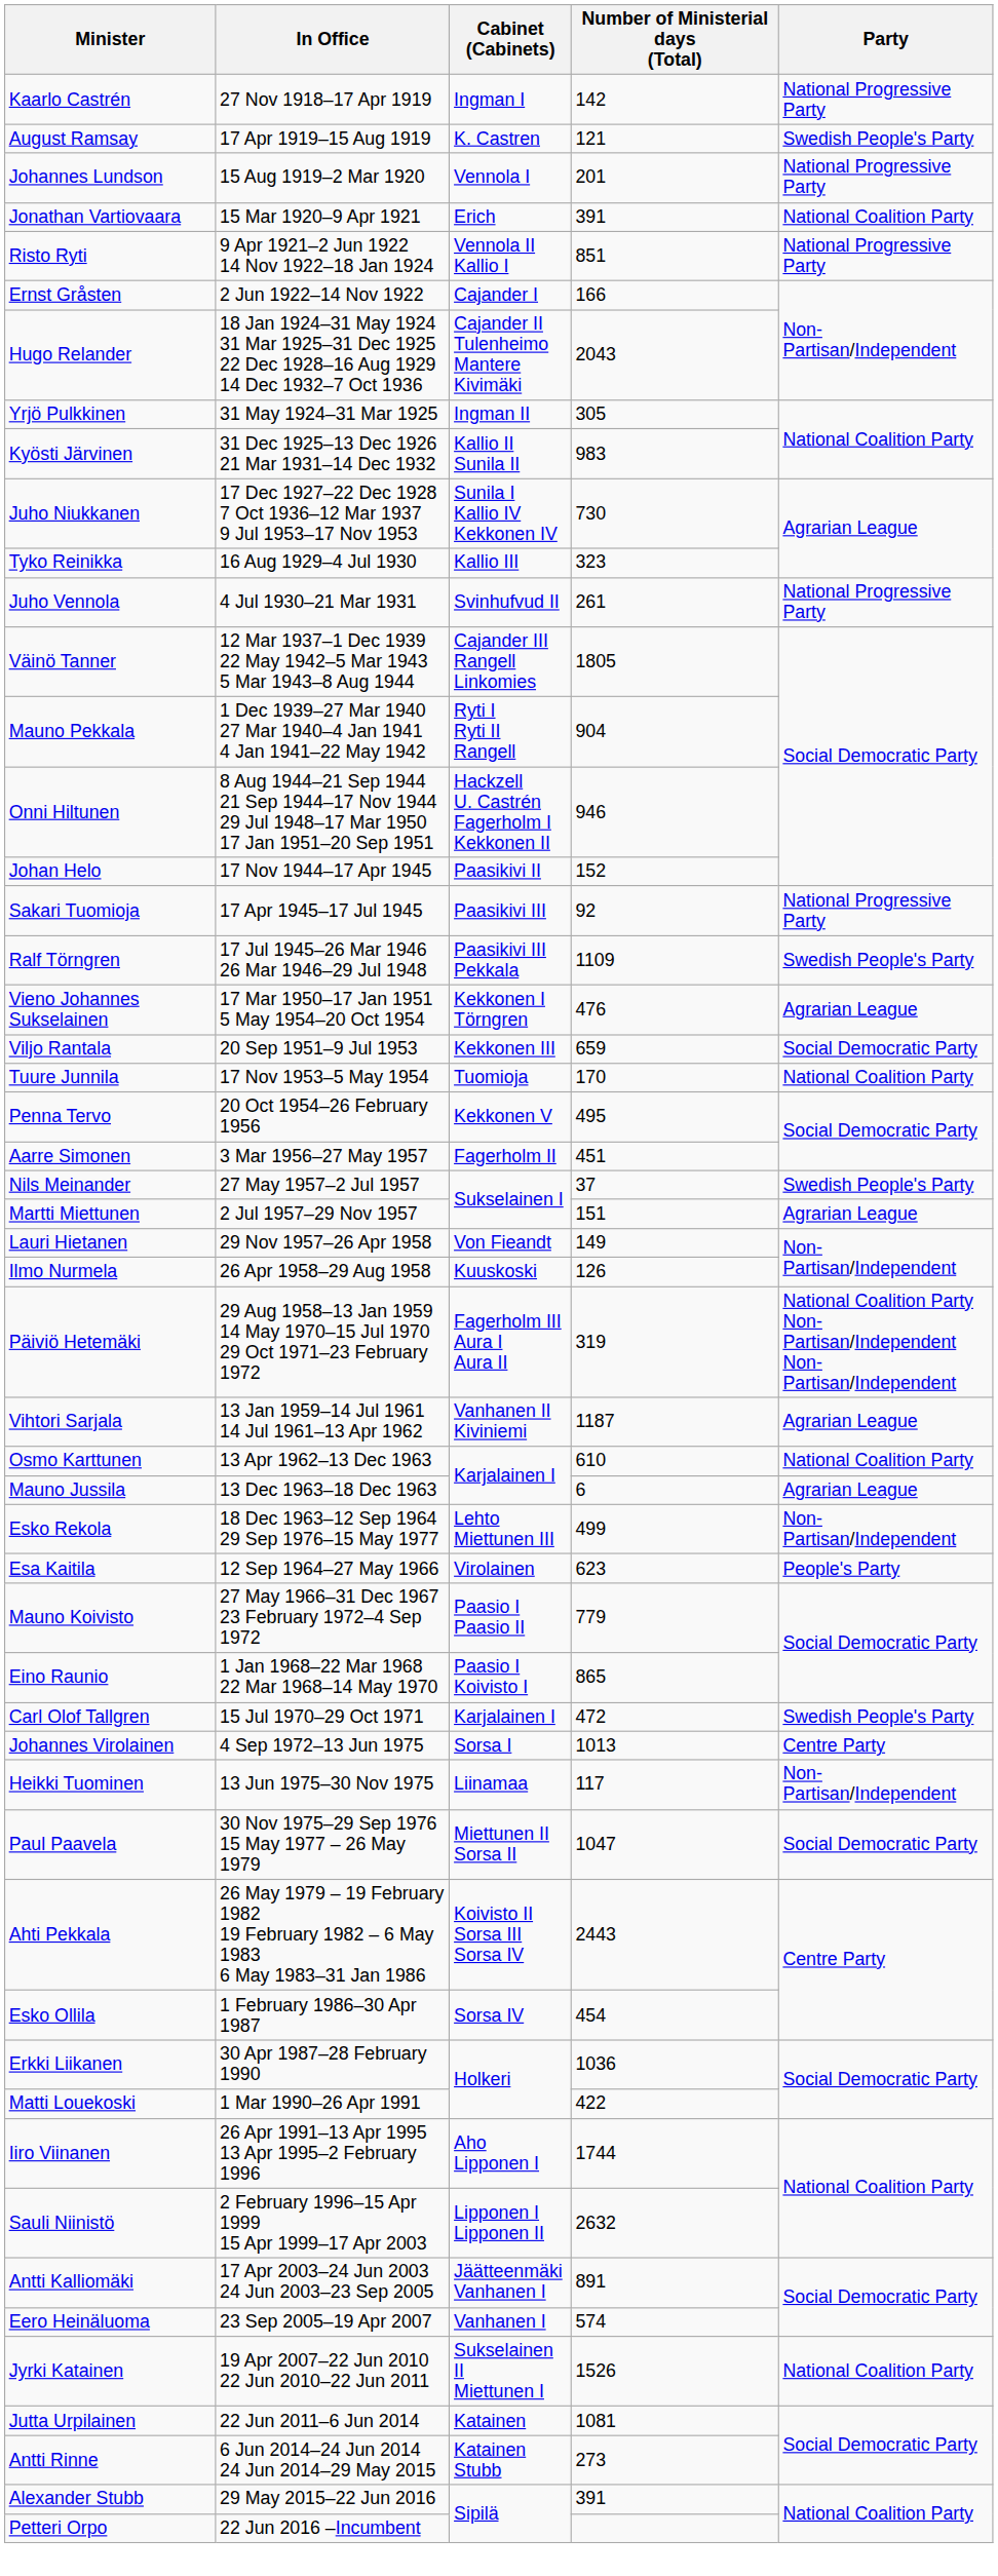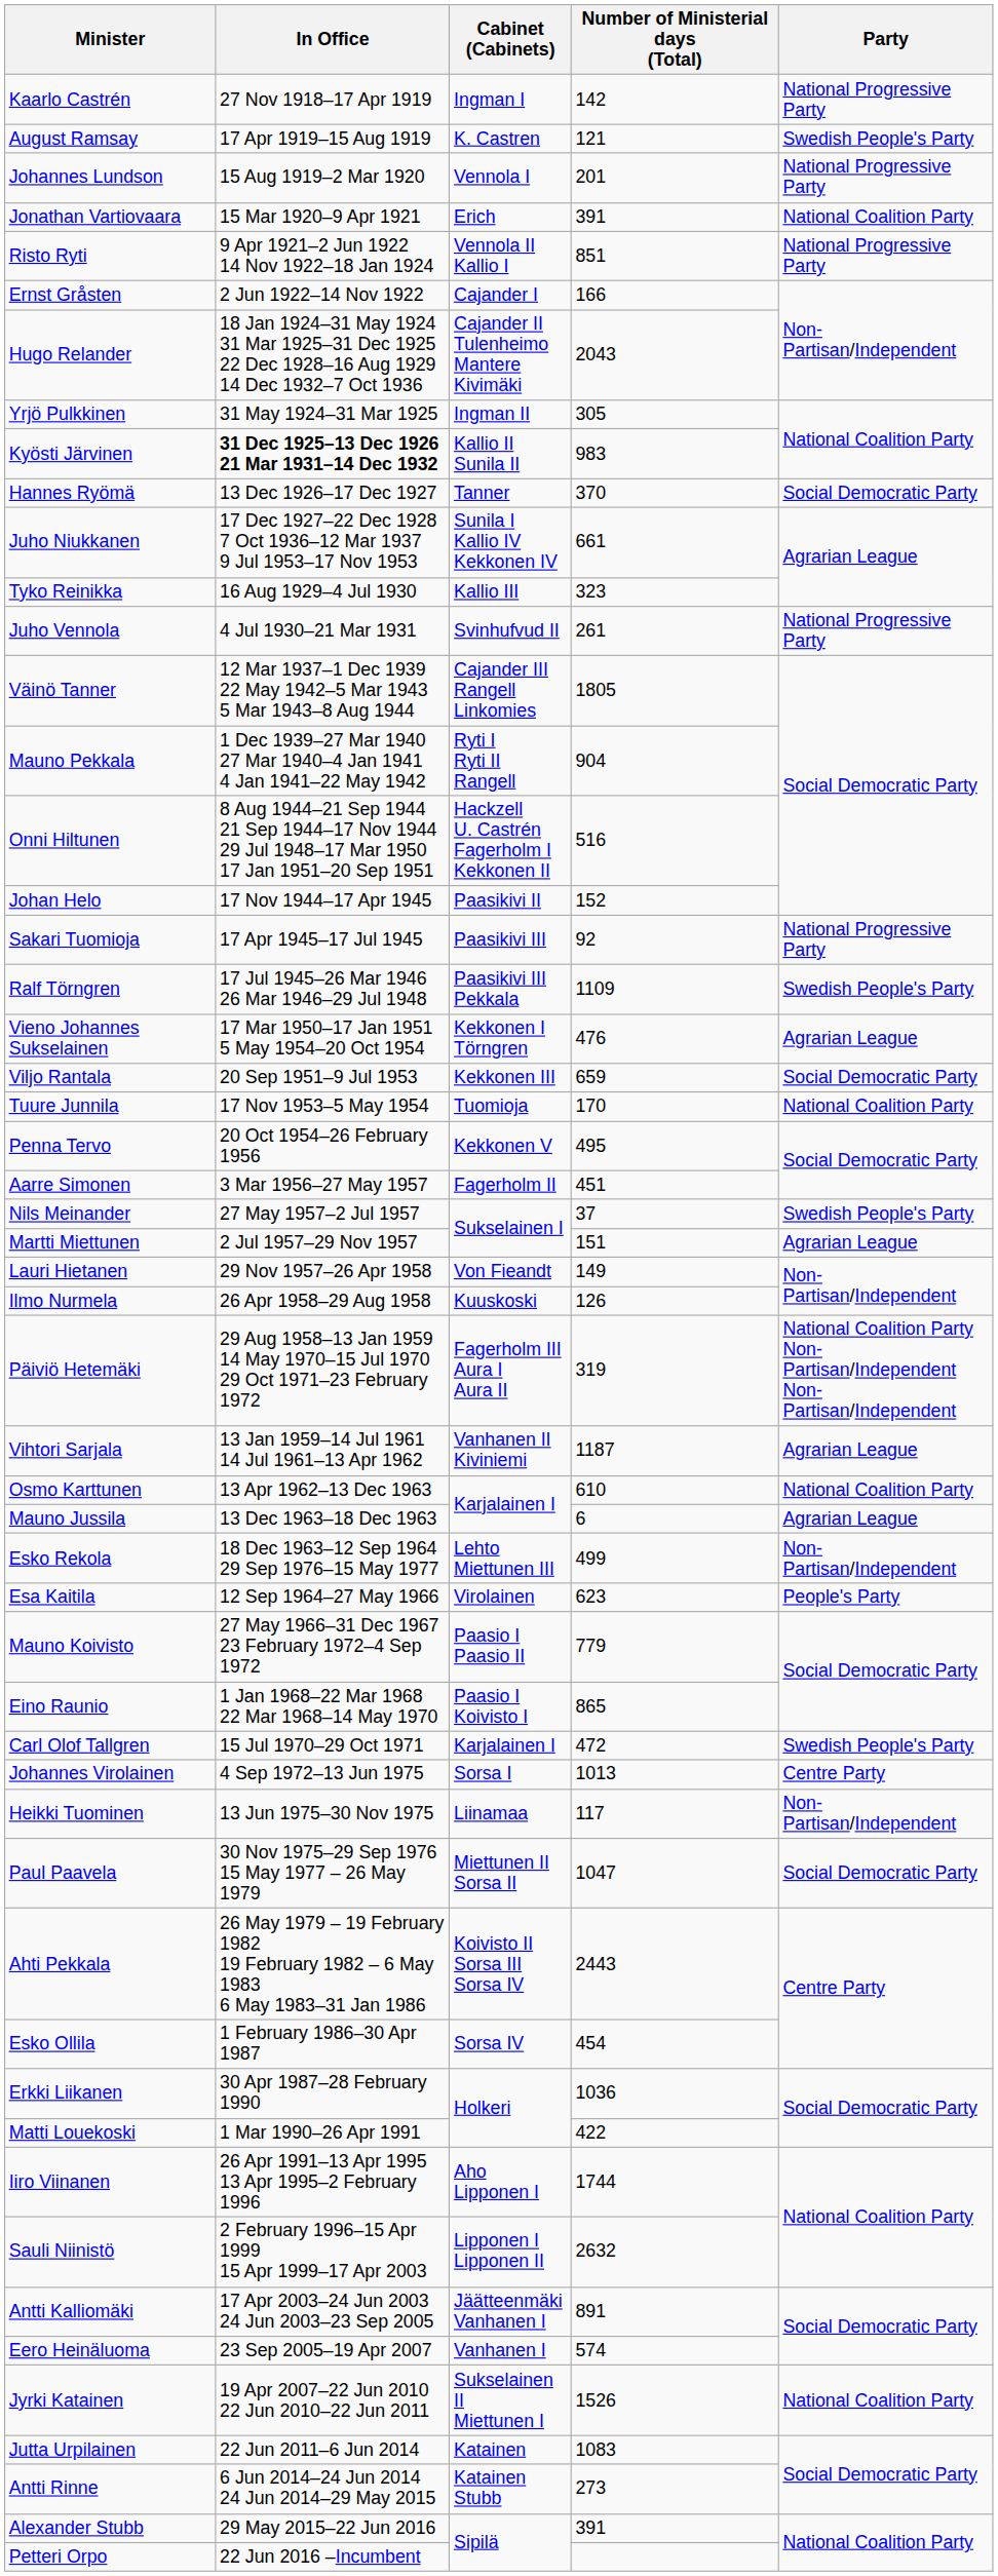 <table class="wikitable">
 <tr>
 <th>Minister</th>
 <th>In Office</th>
 <th>Cabinet<br>(Cabinets)</th>
 <th>Number of Ministerial days <br>(Total)</th>
 <th>Party</th>
 </tr>
 <tr>
 <td><a href='#'>Kaarlo Castrén</a></td>
 <td>27 Nov 1918–17 Apr 1919</td>
 <td><a href='#'>Ingman I</a></td>
 <td>142</td>
 <td><a href='#'>National Progressive Party</a></td>
 </tr>
 <tr>
 <td><a href='#'>August Ramsay</a></td>
 <td>17 Apr 1919–15 Aug 1919</td>
 <td><a href='#'>K. Castren</a></td>
 <td>121</td>
 <td><a href='#'>Swedish People's Party</a></td>
 </tr>
 <tr>
 <td><a href='#'>Johannes Lundson</a></td>
 <td>15 Aug 1919–2  Mar  1920</td>
 <td><a href='#'>Vennola I</a></td>
 <td>201</td>
 <td><a href='#'>National Progressive Party</a></td>
 </tr>
 <tr>
 <td><a href='#'>Jonathan Vartiovaara</a></td>
 <td>15  Mar  1920–9 Apr 1921</td>
 <td><a href='#'>Erich</a></td>
 <td>391</td>
 <td><a href='#'>National Coalition Party</a></td>
 </tr>
 <tr>
 <td><a href='#'>Risto Ryti</a></td>
 <td>9 Apr 1921–2 Jun 1922<br>14 Nov 1922–18 Jan 1924</td>
 <td><a href='#'>Vennola II</a><br><a href='#'>Kallio I</a></td>
 <td>851</td>
 <td><a href='#'>National Progressive Party</a></td>
 </tr>
 <tr>
 <td><a href='#'>Ernst Gråsten</a></td>
 <td>2 Jun 1922–14 Nov 1922</td>
 <td><a href='#'>Cajander I</a></td>
 <td>166</td>
 <td rowspan=2><a href='#'>Non-Partisan</a>/<a href='#'>Independent</a></td>
 </tr>
 <tr>
 <td><a href='#'>Hugo Relander</a></td>
 <td>18 Jan 1924–31 May 1924<br>31  Mar  1925–31 Dec 1925<br>22 Dec 1928–16 Aug 1929<br>14 Dec 1932–7 Oct 1936</td>
 <td><a href='#'>Cajander II</a><br><a href='#'>Tulenheimo</a><br><a href='#'>Mantere</a><br><a href='#'>Kivimäki</a></td>
 <td>2043</td>
 </tr>
 <tr>
 <td><a href='#'>Yrjö Pulkkinen</a></td>
 <td>31 May 1924–31  Mar  1925</td>
 <td><a href='#'>Ingman II</a></td>
 <td>305</td>
 <td rowspan=2><a href='#'>National Coalition Party</a></td>
 </tr>
 <tr>
 <td><a href='#'>Kyösti Järvinen</a></td>
-<td>31 Dec 1925–13 Dec 1926<br>21  Mar  1931–14 Dec 1932</td>
+<td><strong>31 Dec 1925–13 Dec 1926<br>21  Mar  1931–14 Dec 1932</strong></td>
 <td><a href='#'>Kallio II</a><br><a href='#'>Sunila II</a></td>
 <td>983</td>
+</tr>
+<tr>
+<td><a href='#'>Hannes Ryömä</a></td>
+<td>13 Dec 1926–17 Dec 1927</td>
+<td><a href='#'>Tanner</a></td>
+<td>370</td>
+<td><a href='#'>Social Democratic Party</a></td>
 </tr>
 <tr>
 <td><a href='#'>Juho Niukkanen</a></td>
 <td>17 Dec 1927–22 Dec 1928<br>7 Oct 1936–12  Mar  1937<br>9 Jul 1953–17 Nov 1953</td>
 <td><a href='#'>Sunila I</a><br><a href='#'>Kallio IV</a><br><a href='#'>Kekkonen IV</a></td>
-<td>730</td>
+<td>661</td>
 <td rowspan=2><a href='#'>Agrarian League</a></td>
 </tr>
 <tr>
 <td><a href='#'>Tyko Reinikka</a></td>
 <td>16 Aug 1929–4 Jul 1930</td>
 <td><a href='#'>Kallio III</a></td>
 <td>323</td>
 </tr>
 <tr>
 <td><a href='#'>Juho Vennola</a></td>
 <td>4 Jul 1930–21  Mar  1931</td>
 <td><a href='#'>Svinhufvud II</a></td>
 <td>261</td>
 <td><a href='#'>National Progressive Party</a></td>
 </tr>
 <tr>
 <td><a href='#'>Väinö Tanner</a></td>
 <td>12  Mar  1937–1 Dec 1939<br>22 May 1942–5  Mar  1943<br>5  Mar  1943–8 Aug 1944</td>
 <td><a href='#'>Cajander III</a><br><a href='#'>Rangell</a><br><a href='#'>Linkomies</a></td>
 <td>1805</td>
 <td rowspan=4><a href='#'>Social Democratic Party</a></td>
 </tr>
 <tr>
 <td><a href='#'>Mauno Pekkala</a></td>
 <td>1 Dec 1939–27  Mar  1940<br>27  Mar  1940–4 Jan 1941<br>4 Jan 1941–22 May 1942</td>
 <td><a href='#'>Ryti I</a><br><a href='#'>Ryti II</a><br><a href='#'>Rangell</a></td>
 <td>904</td>
 </tr>
 <tr>
 <td><a href='#'>Onni Hiltunen</a></td>
 <td>8 Aug 1944–21 Sep 1944<br>21 Sep 1944–17 Nov 1944<br>29 Jul 1948–17  Mar  1950<br>17 Jan 1951–20 Sep 1951</td>
 <td><a href='#'>Hackzell</a><br><a href='#'>U. Castrén</a><br><a href='#'>Fagerholm I</a><br><a href='#'>Kekkonen II</a></td>
-<td>946</td>
+<td>516</td>
 </tr>
 <tr>
 <td><a href='#'>Johan Helo</a></td>
 <td>17 Nov 1944–17 Apr 1945</td>
 <td><a href='#'>Paasikivi II</a></td>
 <td>152</td>
 </tr>
 <tr>
 <td><a href='#'>Sakari Tuomioja</a></td>
 <td>17 Apr 1945–17 Jul 1945</td>
 <td><a href='#'>Paasikivi III</a></td>
 <td>92</td>
 <td><a href='#'>National Progressive Party</a></td>
 </tr>
 <tr>
 <td><a href='#'>Ralf Törngren</a></td>
 <td>17 Jul 1945–26  Mar  1946<br>26  Mar  1946–29 Jul 1948</td>
 <td><a href='#'>Paasikivi III</a><br><a href='#'>Pekkala</a></td>
 <td>1109</td>
 <td><a href='#'>Swedish People's Party</a></td>
 </tr>
 <tr>
 <td><a href='#'>Vieno Johannes Sukselainen</a></td>
 <td>17  Mar  1950–17 Jan 1951<br>5 May 1954–20 Oct 1954</td>
 <td><a href='#'>Kekkonen I</a><br><a href='#'>Törngren</a></td>
 <td>476</td>
 <td><a href='#'>Agrarian League</a></td>
 </tr>
 <tr>
 <td><a href='#'>Viljo Rantala</a></td>
 <td>20 Sep 1951–9 Jul 1953</td>
 <td><a href='#'>Kekkonen III</a></td>
 <td>659</td>
 <td><a href='#'>Social Democratic Party</a></td>
 </tr>
 <tr>
 <td><a href='#'>Tuure Junnila</a></td>
 <td>17 Nov 1953–5 May 1954</td>
 <td><a href='#'>Tuomioja</a></td>
 <td>170</td>
 <td><a href='#'>National Coalition Party</a></td>
 </tr>
 <tr>
 <td><a href='#'>Penna Tervo</a></td>
 <td>20 Oct 1954–26  February 1956</td>
 <td><a href='#'>Kekkonen V</a></td>
 <td>495</td>
 <td rowspan=2><a href='#'>Social Democratic Party</a></td>
 </tr>
 <tr>
 <td><a href='#'>Aarre Simonen</a></td>
 <td>3  Mar  1956–27 May 1957</td>
 <td><a href='#'>Fagerholm II</a></td>
 <td>451</td>
 </tr>
 <tr>
 <td><a href='#'>Nils Meinander</a></td>
 <td>27 May 1957–2 Jul 1957</td>
 <td rowspan=2><a href='#'>Sukselainen I</a></td>
 <td>37</td>
 <td><a href='#'>Swedish People's Party</a></td>
 </tr>
 <tr>
 <td><a href='#'>Martti Miettunen</a></td>
 <td>2 Jul 1957–29 Nov 1957</td>
 <td>151</td>
 <td><a href='#'>Agrarian League</a></td>
 </tr>
 <tr>
 <td><a href='#'>Lauri Hietanen</a></td>
 <td>29 Nov 1957–26 Apr 1958</td>
 <td><a href='#'>Von Fieandt</a></td>
 <td>149</td>
 <td rowspan=2><a href='#'>Non-Partisan</a>/<a href='#'>Independent</a></td>
 </tr>
 <tr>
 <td><a href='#'>Ilmo Nurmela</a></td>
 <td>26 Apr 1958–29 Aug 1958</td>
 <td><a href='#'>Kuuskoski</a></td>
 <td>126</td>
 </tr>
 <tr>
 <td><a href='#'>Päiviö Hetemäki</a></td>
 <td>29 Aug 1958–13 Jan 1959<br>14 May 1970–15 Jul 1970<br>29 Oct 1971–23  February 1972</td>
 <td><a href='#'>Fagerholm III</a><br><a href='#'>Aura I</a><br><a href='#'>Aura II</a></td>
 <td>319</td>
 <td><a href='#'>National Coalition Party</a><br><a href='#'>Non-Partisan</a>/<a href='#'>Independent</a><br><a href='#'>Non-Partisan</a>/<a href='#'>Independent</a></td>
 </tr>
 <tr>
 <td><a href='#'>Vihtori Sarjala</a></td>
 <td>13 Jan 1959–14 Jul 1961<br>14 Jul 1961–13 Apr 1962</td>
 <td><a href='#'>Vanhanen II</a><br><a href='#'>Kiviniemi</a></td>
 <td>1187</td>
 <td><a href='#'>Agrarian League</a></td>
 </tr>
 <tr>
 <td><a href='#'>Osmo Karttunen</a></td>
 <td>13 Apr 1962–13 Dec 1963</td>
 <td rowspan=2><a href='#'>Karjalainen I</a></td>
 <td>610</td>
 <td><a href='#'>National Coalition Party</a></td>
 </tr>
 <tr>
 <td><a href='#'>Mauno Jussila</a></td>
 <td>13 Dec 1963–18 Dec 1963</td>
 <td>6</td>
 <td><a href='#'>Agrarian League</a></td>
 </tr>
 <tr>
 <td><a href='#'>Esko Rekola</a></td>
 <td>18 Dec 1963–12 Sep 1964<br>29 Sep 1976–15 May 1977</td>
 <td><a href='#'>Lehto</a><br><a href='#'>Miettunen III</a></td>
 <td>499</td>
 <td><a href='#'>Non-Partisan</a>/<a href='#'>Independent</a></td>
 </tr>
 <tr>
 <td><a href='#'>Esa Kaitila</a></td>
 <td>12 Sep 1964–27 May 1966</td>
 <td><a href='#'>Virolainen</a></td>
 <td>623</td>
 <td><a href='#'>People's Party</a></td>
 </tr>
 <tr>
 <td><a href='#'>Mauno Koivisto</a></td>
 <td>27 May 1966–31 Dec 1967<br>23  February 1972–4 Sep 1972</td>
 <td><a href='#'>Paasio I</a><br><a href='#'>Paasio II</a></td>
 <td>779</td>
 <td rowspan=2><a href='#'>Social Democratic Party</a></td>
 </tr>
 <tr>
 <td><a href='#'>Eino Raunio</a></td>
 <td>1 Jan 1968–22  Mar  1968<br>22  Mar  1968–14 May 1970</td>
 <td><a href='#'>Paasio I</a><br><a href='#'>Koivisto I</a></td>
 <td>865</td>
 </tr>
 <tr>
 <td><a href='#'>Carl Olof Tallgren</a></td>
 <td>15 Jul 1970–29 Oct 1971</td>
 <td><a href='#'>Karjalainen I</a></td>
 <td>472</td>
 <td><a href='#'>Swedish People's Party</a></td>
 </tr>
 <tr>
 <td><a href='#'>Johannes Virolainen</a></td>
 <td>4 Sep 1972–13 Jun 1975</td>
 <td><a href='#'>Sorsa I</a></td>
 <td>1013</td>
 <td><a href='#'>Centre Party</a></td>
 </tr>
 <tr>
 <td><a href='#'>Heikki Tuominen</a></td>
 <td>13 Jun 1975–30 Nov 1975</td>
 <td><a href='#'>Liinamaa</a></td>
 <td>117</td>
 <td><a href='#'>Non-Partisan</a>/<a href='#'>Independent</a></td>
 </tr>
 <tr>
 <td><a href='#'>Paul Paavela</a></td>
 <td>30 Nov 1975–29 Sep 1976<br>15 May 1977 – 26 May 1979</td>
 <td><a href='#'>Miettunen II</a><br><a href='#'>Sorsa II</a></td>
 <td>1047</td>
 <td><a href='#'>Social Democratic Party</a></td>
 </tr>
 <tr>
 <td><a href='#'>Ahti Pekkala</a></td>
 <td>26 May 1979 – 19  February 1982<br>19  February 1982 – 6 May 1983<br>6 May 1983–31 Jan 1986</td>
 <td><a href='#'>Koivisto II</a><br><a href='#'>Sorsa III</a><br><a href='#'>Sorsa IV</a></td>
 <td>2443</td>
 <td rowspan=2><a href='#'>Centre Party</a></td>
 </tr>
 <tr>
 <td><a href='#'>Esko Ollila</a></td>
 <td>1  February 1986–30 Apr 1987</td>
 <td><a href='#'>Sorsa IV</a></td>
 <td>454</td>
 </tr>
 <tr>
 <td><a href='#'>Erkki Liikanen</a></td>
 <td>30 Apr 1987–28  February 1990</td>
 <td rowspan=2><a href='#'>Holkeri</a></td>
 <td>1036</td>
 <td rowspan=2><a href='#'>Social Democratic Party</a></td>
 </tr>
 <tr>
 <td><a href='#'>Matti Louekoski</a></td>
 <td>1 Mar 1990–26 Apr 1991</td>
 <td>422</td>
 </tr>
 <tr>
 <td><a href='#'>Iiro Viinanen</a></td>
 <td>26 Apr 1991–13 Apr 1995<br>13 Apr 1995–2  February 1996</td>
 <td><a href='#'>Aho</a><br><a href='#'>Lipponen I</a></td>
 <td>1744</td>
 <td rowspan=2><a href='#'>National Coalition Party</a></td>
 </tr>
 <tr>
 <td><a href='#'>Sauli Niinistö</a></td>
 <td>2  February 1996–15 Apr 1999<br>15 Apr 1999–17 Apr 2003</td>
 <td><a href='#'>Lipponen I</a><br><a href='#'>Lipponen II</a></td>
 <td>2632</td>
 </tr>
 <tr>
 <td><a href='#'>Antti Kalliomäki</a></td>
 <td>17 Apr 2003–24 Jun 2003<br>24 Jun 2003–23 Sep 2005</td>
 <td><a href='#'>Jäätteenmäki</a><br><a href='#'>Vanhanen I</a></td>
 <td>891</td>
 <td rowspan=2><a href='#'>Social Democratic Party</a></td>
 </tr>
 <tr>
 <td><a href='#'>Eero Heinäluoma</a></td>
 <td>23 Sep 2005–19 Apr 2007</td>
 <td><a href='#'>Vanhanen I</a></td>
 <td>574</td>
 </tr>
 <tr>
 <td><a href='#'>Jyrki Katainen</a></td>
 <td>19 Apr 2007–22 Jun 2010<br>22 Jun 2010–22 Jun 2011</td>
 <td><a href='#'>Sukselainen II</a><br><a href='#'>Miettunen I</a></td>
 <td>1526</td>
 <td><a href='#'>National Coalition Party</a></td>
 </tr>
 <tr>
 <td><a href='#'>Jutta Urpilainen</a></td>
 <td>22 Jun 2011–6 Jun 2014</td>
 <td><a href='#'>Katainen</a></td>
-<td>1081</td>
+<td>1083</td>
 <td rowspan=2><a href='#'>Social Democratic Party</a></td>
 </tr>
 <tr>
 <td><a href='#'>Antti Rinne</a></td>
 <td>6 Jun 2014–24 Jun 2014<br>24 Jun 2014–29 May 2015</td>
 <td><a href='#'>Katainen</a><br><a href='#'>Stubb</a></td>
 <td>273</td>
 </tr>
 <tr>
 <td><a href='#'>Alexander Stubb</a></td>
 <td>29 May 2015–22 Jun 2016</td>
 <td rowspan=2><a href='#'>Sipilä</a></td>
 <td>391</td>
 <td rowspan=2><a href='#'>National Coalition Party</a></td>
 </tr>
 <tr>
 <td><a href='#'>Petteri Orpo</a></td>
 <td>22 Jun  2016 –<a href='#'>Incumbent</a></td>
 <td></td>
 </tr>
 </table>
